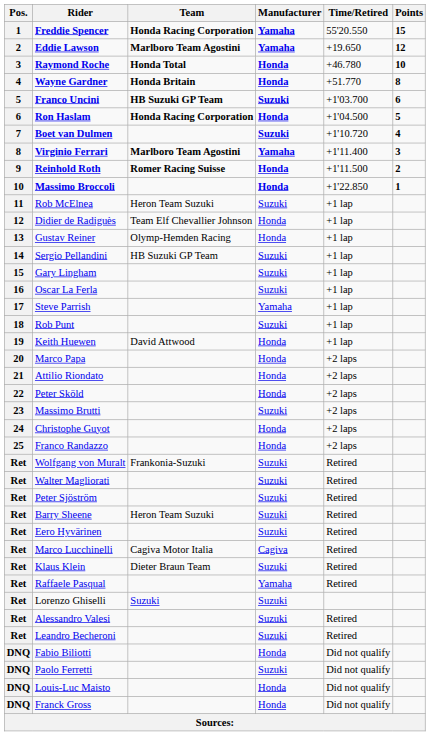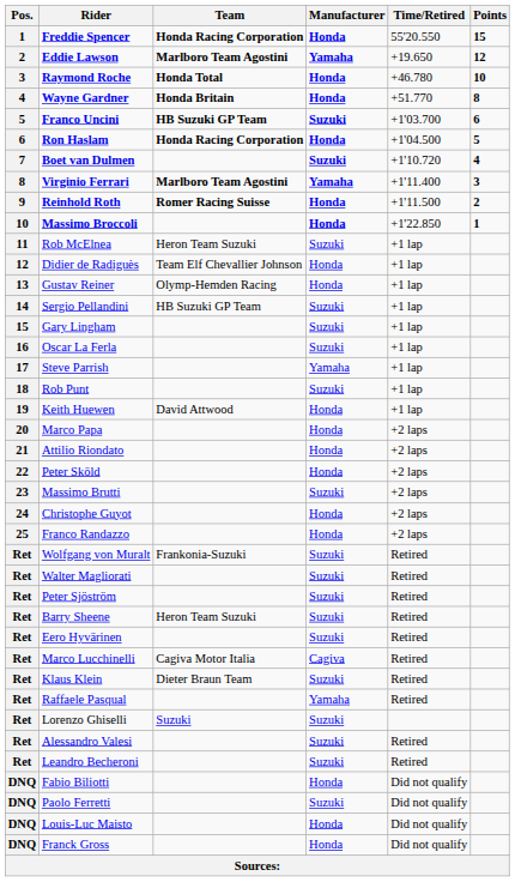 <table class="wikitable" style="font-size: 95%;">
 <tr>
 <th>Pos.</th>
 <th>Rider</th>
 <th>Team</th>
 <th>Manufacturer</th>
 <th>Time/Retired</th>
 <th>Points</th>
 </tr>
 <tr>
 <th>1</th>
 <td> <strong><a href='#'>Freddie Spencer</a></strong></td>
 <td><strong>Honda Racing Corporation</strong></td>
-<td><strong><a href='#'>Yamaha</a></strong></td>
+<td><strong><a href='#'>Honda</a></strong></td>
 <td>55'20.550</td>
 <td><strong>15</strong></td>
 </tr>
 <tr>
 <th>2</th>
 <td> <strong><a href='#'>Eddie Lawson</a></strong></td>
 <td><strong>Marlboro Team Agostini</strong></td>
 <td><strong><a href='#'>Yamaha</a></strong></td>
 <td>+19.650</td>
 <td><strong>12</strong></td>
 </tr>
 <tr>
 <th>3</th>
 <td> <strong><a href='#'>Raymond Roche</a></strong></td>
 <td><strong>Honda Total</strong></td>
 <td><strong><a href='#'>Honda</a></strong></td>
 <td>+46.780</td>
 <td><strong>10</strong></td>
 </tr>
 <tr>
 <th>4</th>
 <td> <strong><a href='#'>Wayne Gardner</a></strong></td>
 <td><strong>Honda Britain</strong></td>
 <td><strong><a href='#'>Honda</a></strong></td>
 <td>+51.770</td>
 <td><strong>8</strong></td>
 </tr>
 <tr>
 <th>5</th>
 <td> <strong><a href='#'>Franco Uncini</a></strong></td>
 <td><strong>HB Suzuki GP Team</strong></td>
 <td><strong><a href='#'>Suzuki</a></strong></td>
 <td>+1'03.700</td>
 <td><strong>6</strong></td>
 </tr>
 <tr>
 <th>6</th>
 <td> <strong><a href='#'>Ron Haslam</a></strong></td>
 <td><strong>Honda Racing Corporation</strong></td>
 <td><strong><a href='#'>Honda</a></strong></td>
 <td>+1'04.500</td>
 <td><strong>5</strong></td>
 </tr>
 <tr>
 <th>7</th>
 <td> <strong><a href='#'>Boet van Dulmen</a></strong></td>
 <td></td>
 <td><strong><a href='#'>Suzuki</a></strong></td>
 <td>+1'10.720</td>
 <td><strong>4</strong></td>
 </tr>
 <tr>
 <th>8</th>
 <td> <strong><a href='#'>Virginio Ferrari</a></strong></td>
 <td><strong>Marlboro Team Agostini</strong></td>
 <td><strong><a href='#'>Yamaha</a></strong></td>
 <td>+1'11.400</td>
 <td><strong>3</strong></td>
 </tr>
 <tr>
 <th>9</th>
 <td> <strong><a href='#'>Reinhold Roth</a></strong></td>
 <td><strong>Romer Racing Suisse</strong></td>
 <td><strong><a href='#'>Honda</a></strong></td>
 <td>+1'11.500</td>
 <td><strong>2</strong></td>
 </tr>
 <tr>
 <th>10</th>
 <td> <strong><a href='#'>Massimo Broccoli</a></strong></td>
 <td></td>
 <td><strong><a href='#'>Honda</a></strong></td>
 <td>+1'22.850</td>
 <td><strong>1</strong></td>
 </tr>
 <tr>
 <th>11</th>
 <td> <a href='#'>Rob McElnea</a></td>
 <td>Heron Team Suzuki</td>
 <td><a href='#'>Suzuki</a></td>
 <td>+1 lap</td>
 <td></td>
 </tr>
 <tr>
 <th>12</th>
 <td> <a href='#'>Didier de Radiguès</a></td>
 <td>Team Elf Chevallier Johnson</td>
 <td><a href='#'>Honda</a></td>
 <td>+1 lap</td>
 <td></td>
 </tr>
 <tr>
 <th>13</th>
 <td> <a href='#'>Gustav Reiner</a></td>
 <td>Olymp-Hemden Racing</td>
 <td><a href='#'>Honda</a></td>
 <td>+1 lap</td>
 <td></td>
 </tr>
 <tr>
 <th>14</th>
 <td> <a href='#'>Sergio Pellandini</a></td>
 <td>HB Suzuki GP Team</td>
 <td><a href='#'>Suzuki</a></td>
 <td>+1 lap</td>
 <td></td>
 </tr>
 <tr>
 <th>15</th>
 <td> <a href='#'>Gary Lingham</a></td>
 <td></td>
 <td><a href='#'>Suzuki</a></td>
 <td>+1 lap</td>
 <td></td>
 </tr>
 <tr>
 <th>16</th>
 <td> <a href='#'>Oscar La Ferla</a></td>
 <td></td>
 <td><a href='#'>Suzuki</a></td>
 <td>+1 lap</td>
 <td></td>
 </tr>
 <tr>
 <th>17</th>
 <td> <a href='#'>Steve Parrish</a></td>
 <td></td>
 <td><a href='#'>Yamaha</a></td>
 <td>+1 lap</td>
 <td></td>
 </tr>
 <tr>
 <th>18</th>
 <td> <a href='#'>Rob Punt</a></td>
 <td></td>
 <td><a href='#'>Suzuki</a></td>
 <td>+1 lap</td>
 <td></td>
 </tr>
 <tr>
 <th>19</th>
 <td> <a href='#'>Keith Huewen</a></td>
 <td>David Attwood</td>
 <td><a href='#'>Honda</a></td>
 <td>+1 lap</td>
 <td></td>
 </tr>
 <tr>
 <th>20</th>
 <td> <a href='#'>Marco Papa</a></td>
 <td></td>
 <td><a href='#'>Honda</a></td>
 <td>+2 laps</td>
 <td></td>
 </tr>
 <tr>
 <th>21</th>
 <td> <a href='#'>Attilio Riondato</a></td>
 <td></td>
 <td><a href='#'>Honda</a></td>
 <td>+2 laps</td>
 <td></td>
 </tr>
 <tr>
 <th>22</th>
 <td> <a href='#'>Peter Sköld</a></td>
 <td></td>
 <td><a href='#'>Honda</a></td>
 <td>+2 laps</td>
 <td></td>
 </tr>
 <tr>
 <th>23</th>
 <td> <a href='#'>Massimo Brutti</a></td>
 <td></td>
 <td><a href='#'>Suzuki</a></td>
 <td>+2 laps</td>
 <td></td>
 </tr>
 <tr>
 <th>24</th>
 <td> <a href='#'>Christophe Guyot</a></td>
 <td></td>
 <td><a href='#'>Honda</a></td>
 <td>+2 laps</td>
 <td></td>
 </tr>
 <tr>
 <th>25</th>
 <td> <a href='#'>Franco Randazzo</a></td>
 <td></td>
 <td><a href='#'>Honda</a></td>
 <td>+2 laps</td>
 <td></td>
 </tr>
 <tr>
 <th>Ret</th>
 <td> <a href='#'>Wolfgang von Muralt</a></td>
 <td>Frankonia-Suzuki</td>
 <td><a href='#'>Suzuki</a></td>
 <td>Retired</td>
 <td></td>
 </tr>
 <tr>
 <th>Ret</th>
 <td> <a href='#'>Walter Magliorati</a></td>
 <td></td>
 <td><a href='#'>Suzuki</a></td>
 <td>Retired</td>
 <td></td>
 </tr>
 <tr>
 <th>Ret</th>
 <td> <a href='#'>Peter Sjöström</a></td>
 <td></td>
 <td><a href='#'>Suzuki</a></td>
 <td>Retired</td>
 <td></td>
 </tr>
 <tr>
 <th>Ret</th>
 <td> <a href='#'>Barry Sheene</a></td>
 <td>Heron Team Suzuki</td>
 <td><a href='#'>Suzuki</a></td>
 <td>Retired</td>
 <td></td>
 </tr>
 <tr>
 <th>Ret</th>
 <td> <a href='#'>Eero Hyvärinen</a></td>
 <td></td>
 <td><a href='#'>Suzuki</a></td>
 <td>Retired</td>
 <td></td>
 </tr>
 <tr>
 <th>Ret</th>
 <td> <a href='#'>Marco Lucchinelli</a></td>
 <td>Cagiva Motor Italia</td>
 <td><a href='#'>Cagiva</a></td>
 <td>Retired</td>
 <td></td>
 </tr>
 <tr>
 <th>Ret</th>
 <td> <a href='#'>Klaus Klein</a></td>
 <td>Dieter Braun Team</td>
 <td><a href='#'>Suzuki</a></td>
 <td>Retired</td>
 <td></td>
 </tr>
 <tr>
 <th>Ret</th>
 <td> <a href='#'>Raffaele Pasqual</a></td>
 <td></td>
 <td><a href='#'>Yamaha</a></td>
 <td>Retired</td>
 <td></td>
 </tr>
 <tr>
 <th>Ret</th>
 <td> Lorenzo Ghiselli</td>
 <td><a href='#'>Suzuki</a></td>
 <td><a href='#'>Suzuki</a></td>
 <td></td>
 </tr>
 <tr>
 <th>Ret</th>
 <td> <a href='#'>Alessandro Valesi</a></td>
 <td></td>
 <td><a href='#'>Suzuki</a></td>
 <td>Retired</td>
 <td></td>
 </tr>
 <tr>
 <th>Ret</th>
 <td> <a href='#'>Leandro Becheroni</a></td>
 <td></td>
 <td><a href='#'>Suzuki</a></td>
 <td>Retired</td>
 <td></td>
 </tr>
 <tr>
 <th>DNQ</th>
 <td> <a href='#'>Fabio Biliotti</a></td>
 <td></td>
 <td><a href='#'>Honda</a></td>
 <td>Did not qualify</td>
 <td></td>
 </tr>
 <tr>
 <th>DNQ</th>
 <td> <a href='#'>Paolo Ferretti</a></td>
 <td></td>
 <td><a href='#'>Suzuki</a></td>
 <td>Did not qualify</td>
 <td></td>
 </tr>
 <tr>
 <th>DNQ</th>
 <td> <a href='#'>Louis-Luc Maisto</a></td>
 <td></td>
 <td><a href='#'>Honda</a></td>
 <td>Did not qualify</td>
 <td></td>
 </tr>
 <tr>
 <th>DNQ</th>
 <td> <a href='#'>Franck Gross</a></td>
 <td></td>
 <td><a href='#'>Honda</a></td>
 <td>Did not qualify</td>
 <td></td>
 </tr>
 <tr>
 <th colspan=8>Sources: </th>
 </tr>
 </table>
